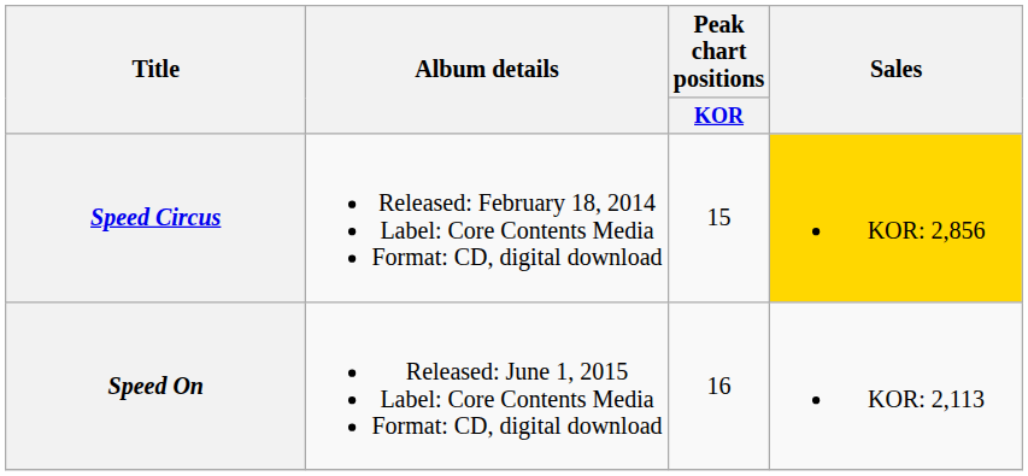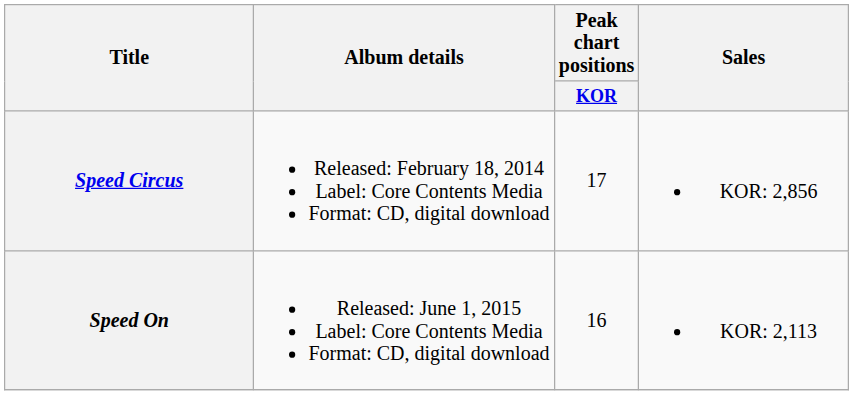 <table class="wikitable plainrowheaders" style="text-align:center;">
 <tr>
 <th scope="col" rowspan="2" style="width:12em;">Title</th>
 <th scope="col" rowspan="2">Album details</th>
 <th scope="col">Peak chart positions</th>
 <th scope="col" rowspan="2" style="width:10em;">Sales</th>
 </tr>
 <tr>
 <th scope="col" style="width:2.5em;font-size:90%;"><a href='#'>KOR</a><br></th>
 </tr>
 <tr>
 <th scope="row"><em><a href='#'>Speed Circus</a></em></th>
 <td><br><ul><li>Released: February 18, 2014</li><li>Label: Core Contents Media</li><li>Format: CD, digital download</li></ul></td>
-<td>15</td>
-<td style="background: gold;"><br><ul><li>KOR: 2,856</li></ul></td>
+<td>17</td>
+<td><br><ul><li>KOR: 2,856</li></ul></td>
 </tr>
 <tr>
 <th scope="row"><em>Speed On</em></th>
 <td><br><ul><li>Released: June 1, 2015</li><li>Label: Core Contents Media</li><li>Format: CD, digital download</li></ul></td>
 <td>16</td>
 <td><br><ul><li>KOR: 2,113</li></ul></td>
 </tr>
 <tr>
 </tr>
 </table>
